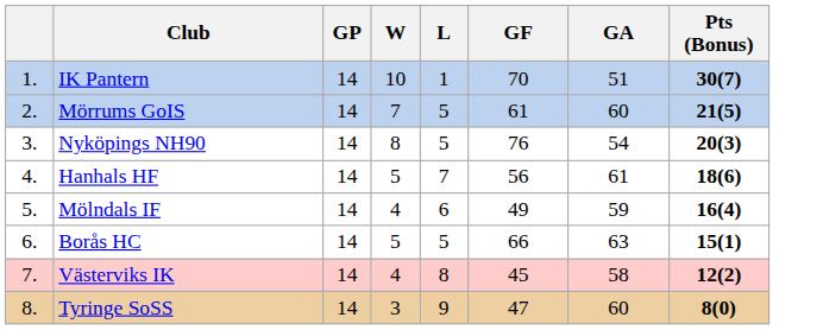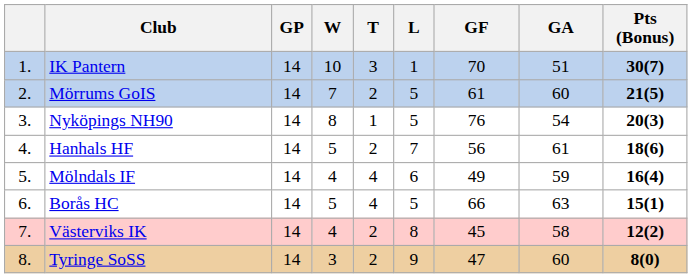 <table class="wikitable">
 <tr>
 <th width="30"></th>
 <th width="200">Club</th>
 <th width="30">GP</th>
 <th width="30">W</th>
+<th width="30">T</th>
 <th width="30">L</th>
 <th width="70">GF</th>
 <th width="70">GA</th>
 <th width="70">Pts (Bonus)</th>
 </tr>
 <tr bgcolor="#BCD2EE" align="center">
 <td>1.</td>
 <td align="left"><a href='#'>IK Pantern</a></td>
 <td>14</td>
 <td>10</td>
+<td>3</td>
 <td>1</td>
 <td>70</td>
 <td>51</td>
 <td><strong>30(7)</strong></td>
 </tr>
 <tr bgcolor="#BCD2EE" align="center">
 <td>2.</td>
 <td align="left"><a href='#'>Mörrums GoIS</a></td>
 <td>14</td>
 <td>7</td>
+<td>2</td>
 <td>5</td>
 <td>61</td>
 <td>60</td>
 <td><strong>21(5)</strong></td>
 </tr>
 <tr bgcolor="#FFFFFF" align="center">
 <td>3.</td>
 <td align="left"><a href='#'>Nyköpings NH90</a></td>
 <td>14</td>
 <td>8</td>
+<td>1</td>
 <td>5</td>
 <td>76</td>
 <td>54</td>
 <td><strong>20(3)</strong></td>
 </tr>
 <tr bgcolor="#FFFFFF" align="center">
 <td>4.</td>
 <td align="left"><a href='#'>Hanhals HF</a></td>
 <td>14</td>
 <td>5</td>
+<td>2</td>
 <td>7</td>
 <td>56</td>
 <td>61</td>
 <td><strong>18(6)</strong></td>
 </tr>
 <tr bgcolor="#FFFFFF" align="center">
 <td>5.</td>
 <td align="left"><a href='#'>Mölndals IF</a></td>
 <td>14</td>
+<td>4</td>
 <td>4</td>
 <td>6</td>
 <td>49</td>
 <td>59</td>
 <td><strong>16(4)</strong></td>
 </tr>
 <tr bgcolor="#FFFFFF" align="center">
 <td>6.</td>
 <td align="left"><a href='#'>Borås HC</a></td>
 <td>14</td>
 <td>5</td>
+<td>4</td>
 <td>5</td>
 <td>66</td>
 <td>63</td>
 <td><strong>15(1)</strong></td>
 </tr>
 <tr bgcolor="#FFCCCC" align="center">
 <td>7.</td>
 <td align="left"><a href='#'>Västerviks IK</a></td>
 <td>14</td>
 <td>4</td>
+<td>2</td>
 <td>8</td>
 <td>45</td>
 <td>58</td>
 <td><strong>12(2)</strong></td>
 </tr>
 <tr bgcolor="#EECFA1" align="center">
 <td>8.</td>
 <td align="left"><a href='#'>Tyringe SoSS</a></td>
 <td>14</td>
 <td>3</td>
+<td>2</td>
 <td>9</td>
 <td>47</td>
 <td>60</td>
 <td><strong>8(0)</strong></td>
 </tr>
 </table>
